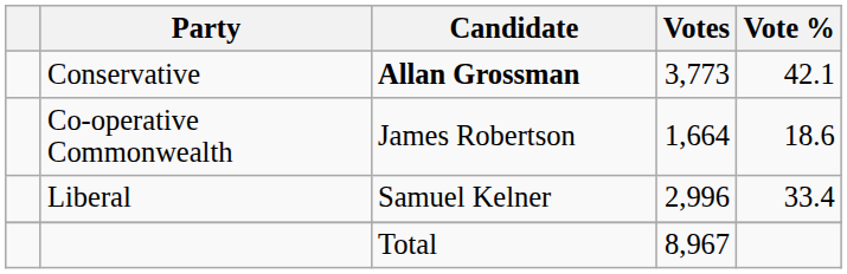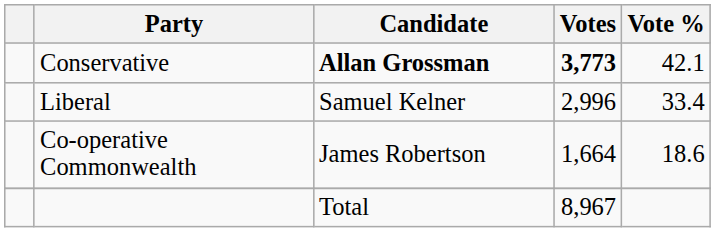 <table class="wikitable">
 <tr>
 <th></th>
 <th scope="col" width="175">Party</th>
 <th scope="col" width="150">Candidate</th>
 <th>Votes</th>
 <th>Vote %</th>
 </tr>
 <tr>
 <td>   </td>
 <td>Conservative</td>
 <td><strong>Allan Grossman</strong></td>
-<td align=right>3,773</td>
+<td align=right><strong>3,773</strong></td>
 <td align=right>42.1</td>
+</tr>
+<tr>
+<td>   </td>
+<td>Liberal</td>
+<td>Samuel Kelner</td>
+<td align=right>2,996</td>
+<td align=right>33.4</td>
 </tr>
 <tr>
 <td>   </td>
 <td>Co-operative Commonwealth</td>
 <td>James Robertson</td>
 <td align=right>1,664</td>
 <td align=right>18.6</td>
-</tr>
-<tr>
-<td>   </td>
-<td>Liberal</td>
-<td>Samuel Kelner</td>
-<td align=right>2,996</td>
-<td align=right>33.4</td>
 </tr>
 <tr>
 </tr>
 <tr>
 <td></td>
 <td></td>
 <td>Total</td>
 <td align=right>8,967</td>
 <td></td>
 </tr>
 </table>
